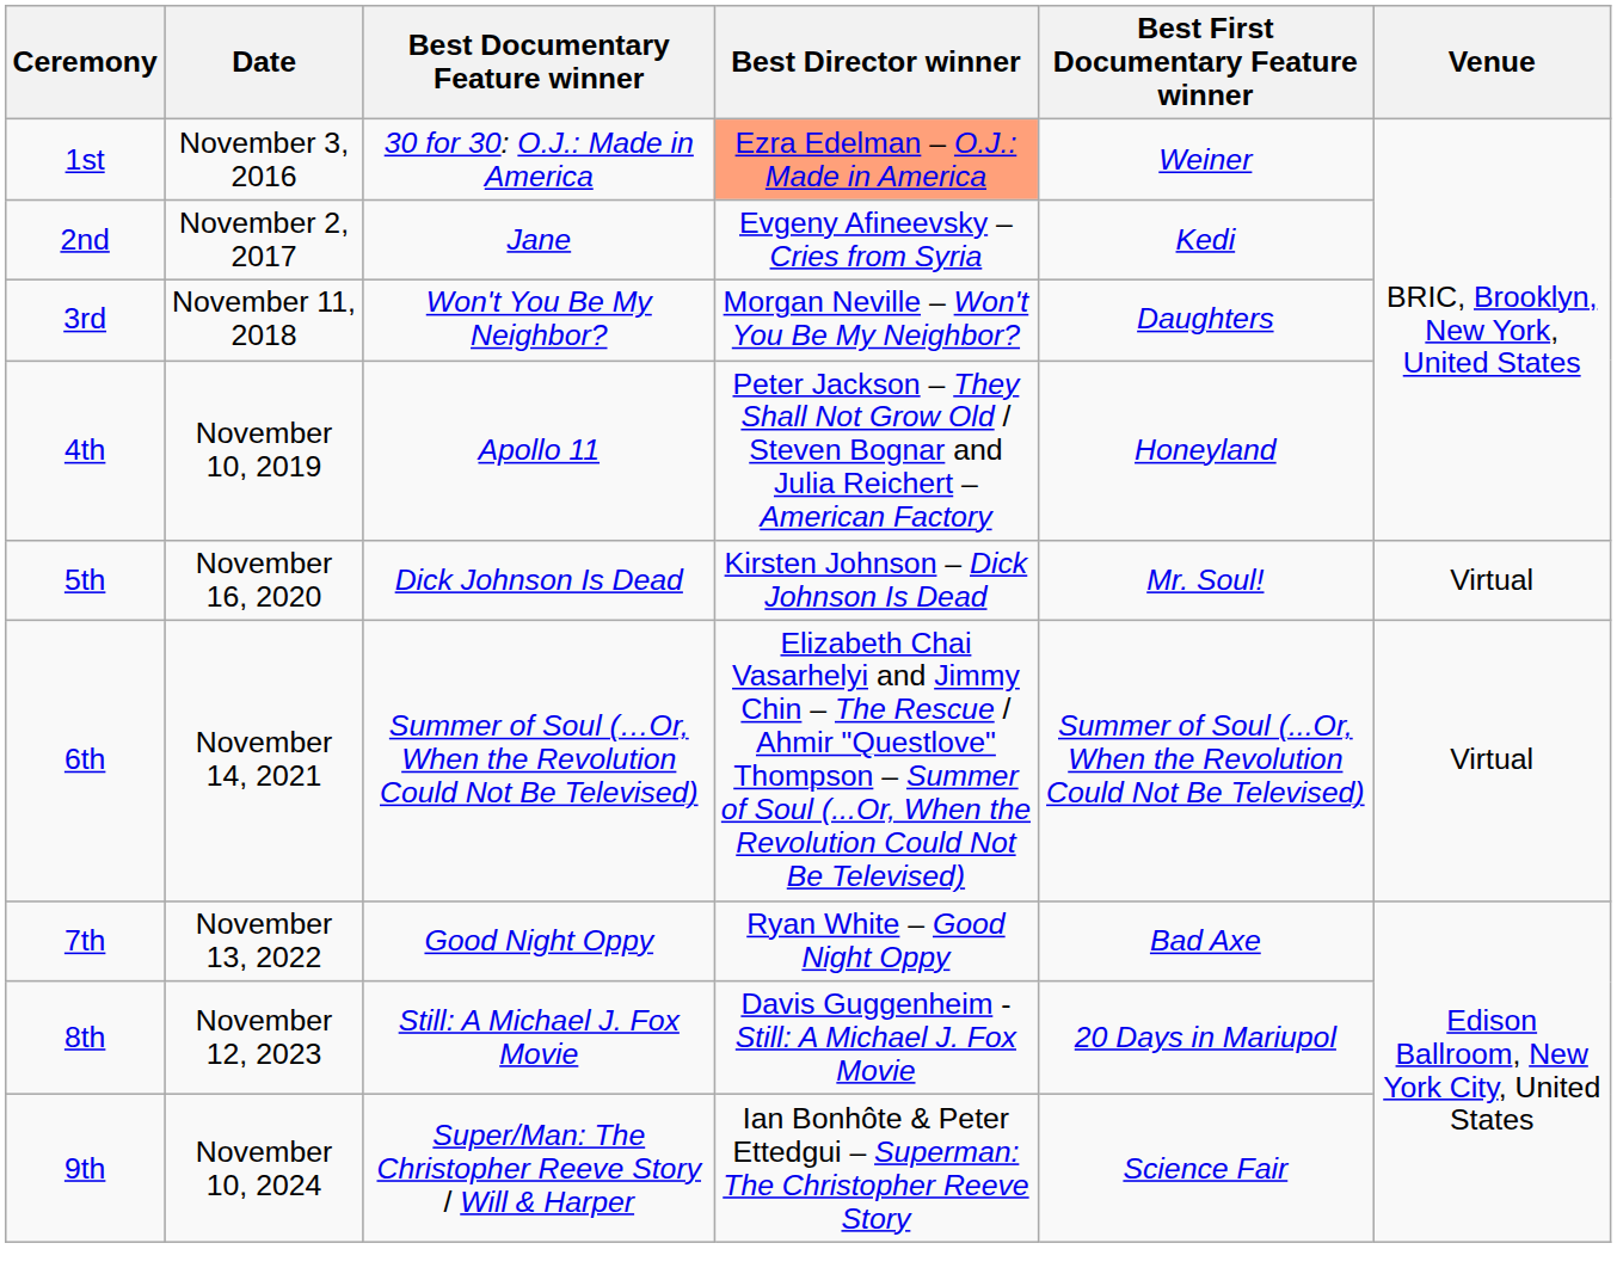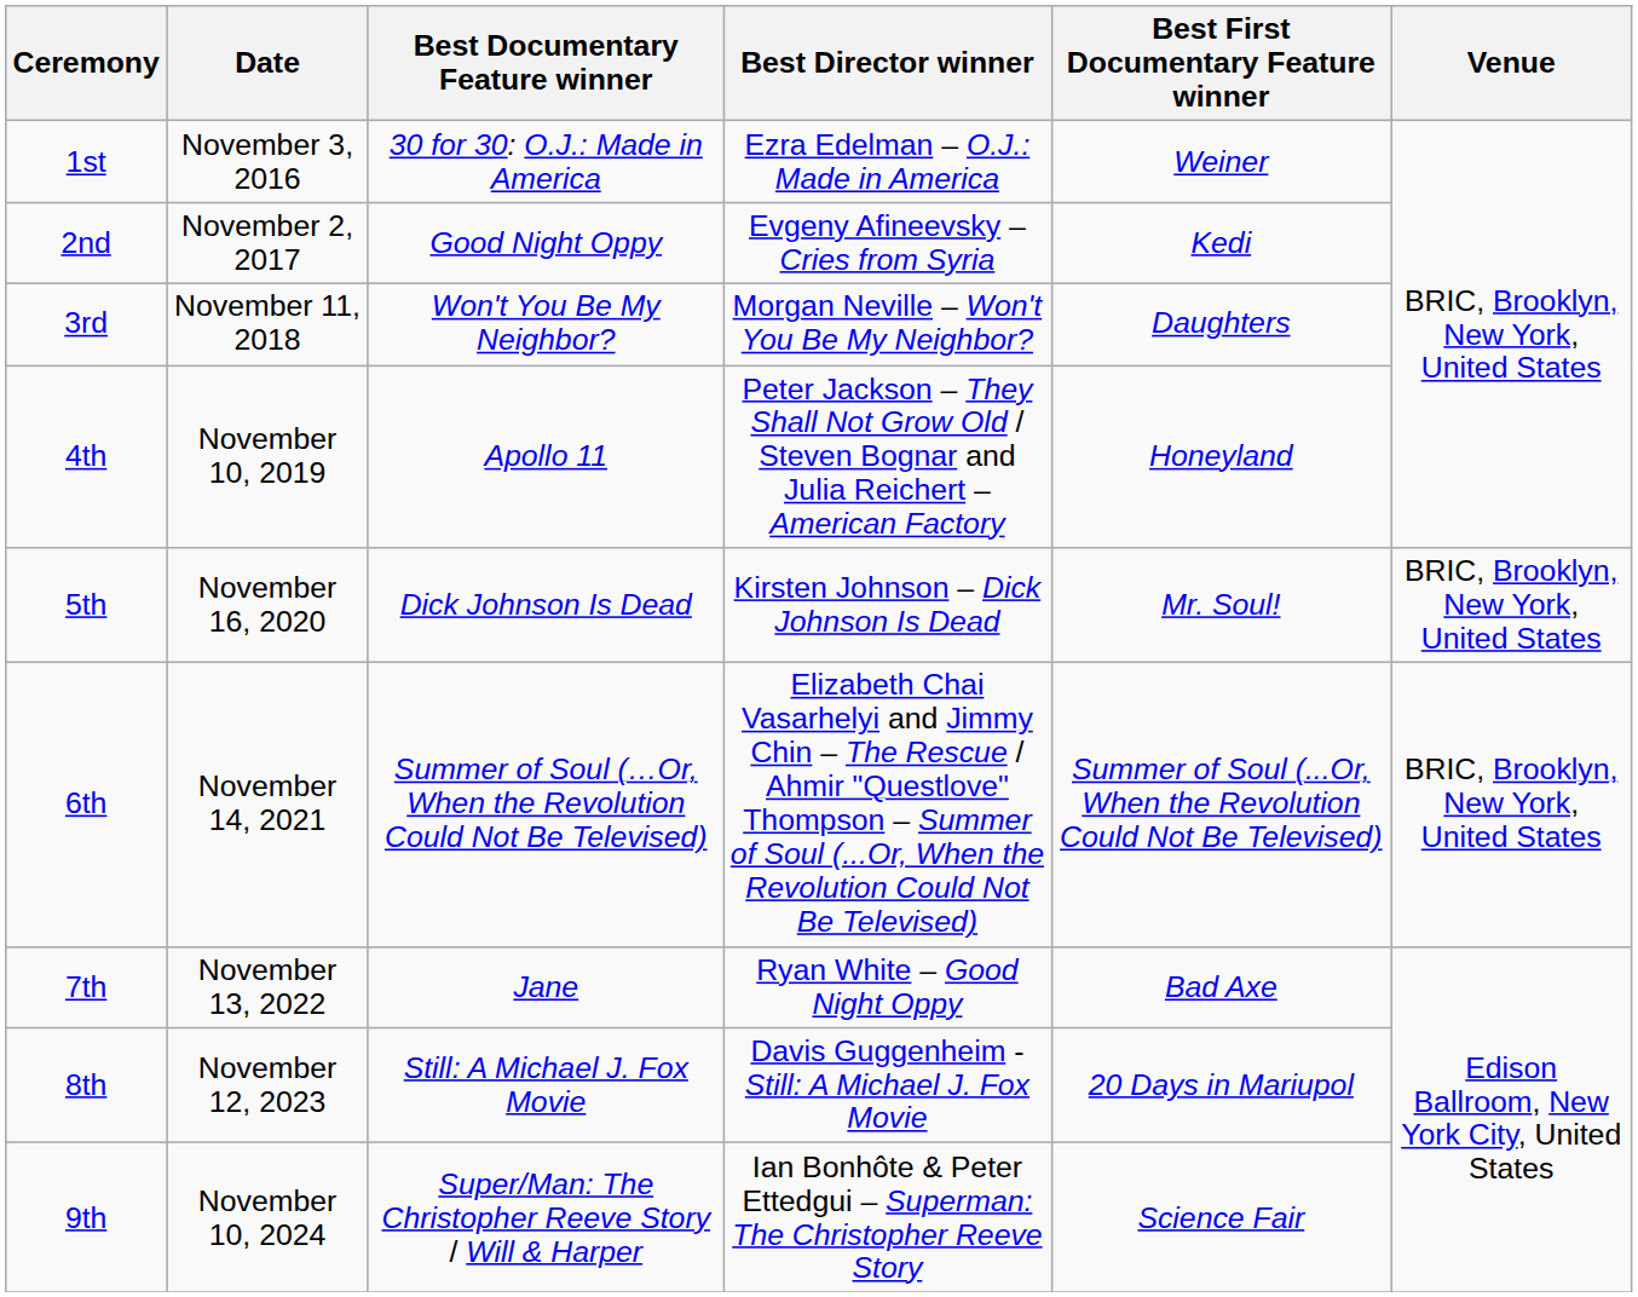 <table class="sortable wikitable" style="text-align: center">
 <tr>
 <th style="width:070px;">Ceremony</th>
 <th style="width:140px;">Date</th>
 <th style="width:300px;">Best Documentary Feature winner</th>
 <th style="width:280px;">Best Director winner</th>
 <th style="width:280px;">Best First Documentary Feature winner</th>
 <th style="width:200px;">Venue</th>
 </tr>
 <tr>
 <td><a href='#'>1st</a></td>
 <td>November 3, 2016</td>
 <td><em><a href='#'>30 for 30</a>: <a href='#'>O.J.: Made in America</a></em></td>
-<td style="background: lightsalmon;"><a href='#'>Ezra Edelman</a> – <em><a href='#'>O.J.: Made in America</a></em></td>
+<td><a href='#'>Ezra Edelman</a> – <em><a href='#'>O.J.: Made in America</a></em></td>
 <td><em><a href='#'>Weiner</a></em></td>
 <td rowspan="4">BRIC, <a href='#'>Brooklyn, New York</a>, <a href='#'>United States</a></td>
 </tr>
 <tr>
 <td><a href='#'>2nd</a></td>
 <td>November 2, 2017</td>
-<td><em><a href='#'>Jane</a></em></td>
+<td><em><a href='#'>Good Night Oppy</a></em></td>
 <td><a href='#'>Evgeny Afineevsky</a> – <em><a href='#'>Cries from Syria</a></em></td>
 <td><em><a href='#'>Kedi</a></em></td>
 </tr>
 <tr>
 <td><a href='#'>3rd</a></td>
 <td>November 11, 2018</td>
 <td><em><a href='#'>Won't You Be My Neighbor?</a></em></td>
 <td><a href='#'>Morgan Neville</a> – <em><a href='#'>Won't You Be My Neighbor?</a></em></td>
 <td><em><a href='#'>Daughters</a></em></td>
 </tr>
 <tr>
 <td><a href='#'>4th</a></td>
 <td>November 10, 2019</td>
 <td><em><a href='#'>Apollo 11</a></em></td>
 <td><a href='#'>Peter Jackson</a> – <em><a href='#'>They Shall Not Grow Old</a></em> / <a href='#'>Steven Bognar</a> and <a href='#'>Julia Reichert</a> – <em><a href='#'>American Factory</a></em></td>
 <td><em><a href='#'>Honeyland</a></em></td>
 </tr>
 <tr>
 <td><a href='#'>5th</a></td>
 <td>November 16, 2020</td>
 <td><em><a href='#'>Dick Johnson Is Dead</a></em></td>
 <td><a href='#'>Kirsten Johnson</a> – <em><a href='#'>Dick Johnson Is Dead</a></em></td>
 <td><em><a href='#'>Mr. Soul!</a></em></td>
-<td>Virtual</td>
+<td>BRIC, <a href='#'>Brooklyn, New York</a>, <a href='#'>United States</a></td>
 </tr>
 <tr>
 <td><a href='#'>6th</a></td>
 <td>November 14, 2021</td>
 <td><em><a href='#'>Summer of Soul (…Or, When the Revolution Could Not Be Televised)</a></em></td>
 <td><a href='#'>Elizabeth Chai Vasarhelyi</a> and <a href='#'>Jimmy Chin</a> – <em><a href='#'>The Rescue</a></em> / <a href='#'>Ahmir "Questlove" Thompson</a> – <em><a href='#'>Summer of Soul (...Or, When the Revolution Could Not Be Televised)</a></em></td>
 <td><em><a href='#'>Summer of Soul (...Or, When the Revolution Could Not Be Televised)</a></em></td>
-<td>Virtual</td>
+<td>BRIC, <a href='#'>Brooklyn, New York</a>, <a href='#'>United States</a></td>
 </tr>
 <tr>
 <td><a href='#'>7th</a></td>
 <td>November 13, 2022</td>
-<td><em><a href='#'>Good Night Oppy</a></em></td>
+<td><em><a href='#'>Jane</a></em></td>
 <td><a href='#'>Ryan White</a> – <em><a href='#'>Good Night Oppy</a></em></td>
 <td><em><a href='#'>Bad Axe</a></em></td>
 <td rowspan="3"><a href='#'>Edison Ballroom</a>, <a href='#'>New York City</a>, United States</td>
 </tr>
 <tr>
 <td><a href='#'>8th</a></td>
 <td>November 12, 2023</td>
 <td><em><a href='#'>Still: A Michael J. Fox Movie</a></em></td>
 <td><a href='#'>Davis Guggenheim</a> - <em><a href='#'>Still: A Michael J. Fox Movie</a></em></td>
 <td><em><a href='#'>20 Days in Mariupol</a></em></td>
 </tr>
 <tr>
 <td><a href='#'>9th</a></td>
 <td>November 10, 2024</td>
 <td><em><a href='#'>Super/Man: The Christopher Reeve Story</a></em> / <em><a href='#'>Will & Harper</a></em></td>
 <td>Ian Bonhôte & Peter Ettedgui – <em><a href='#'>Superman: The Christopher Reeve Story</a></em></td>
 <td><em><a href='#'>Science Fair</a></em></td>
 </tr>
 </table>
